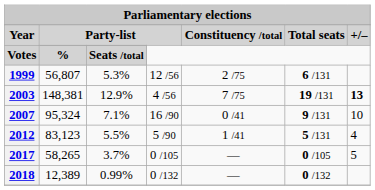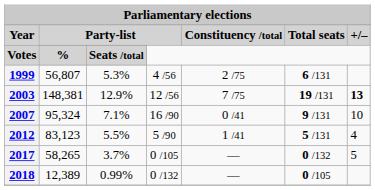 <table class="wikitable" style="float:left">
 <tr style="background-color:#C9C9C9">
 <td colspan="10" style="text-align:center;"><strong>Parliamentary elections</strong></td>
 </tr>
 <tr>
 </tr>
 <tr bgcolor="#D3D3D3">
 <td rowspan=2 style="text-align:center;"><strong>Year</strong></td>
 <td colspan=3 style="text-align:center;"><strong>Party-list</strong></td>
 <td rowspan=2 style="text-align:center;"><strong>Constituency <small>/total</small></strong></td>
 <td rowspan=2 style="text-align:center;"><strong>Total seats</strong></td>
 <td rowspan=2 style="text-align:center;"><strong>+/–</strong></td>
 </tr>
 <tr>
 </tr>
 <tr bgcolor="#D3D3D3">
 <td style="text-align:center;"><strong>Votes</strong></td>
 <td style="text-align:center;"><strong>%</strong></td>
 <td style="text-align:center;"><strong>Seats <small>/total</small></strong></td>
 </tr>
 <tr>
 <th><a href='#'>1999</a></th>
 <td style="text-align:center;">56,807</td>
 <td style="text-align:center;">5.3%</td>
-<td style="text-align:center;">12 <small>/56</small></td>
+<td style="text-align:center;">4 <small>/56</small></td>
 <td style="text-align:center;">2 <small>/75</small></td>
 <td style="text-align:center;"><strong>6</strong> <small>/131</small></td>
 <td></td>
 </tr>
 <tr>
 <th><a href='#'>2003</a></th>
 <td style="text-align:center;">148,381</td>
 <td style="text-align:center;">12.9%</td>
-<td style="text-align:center;">4 <small>/56</small></td>
+<td style="text-align:center;">12 <small>/56</small></td>
 <td style="text-align:center;">7 <small>/75</small></td>
 <td style="text-align:center;"><strong>19</strong> <small>/131</small></td>
 <td><strong> 13</strong></td>
 </tr>
 <tr>
 <th><a href='#'>2007</a></th>
 <td style="text-align:center;">95,324</td>
 <td style="text-align:center;">7.1%</td>
 <td style="text-align:center;">16 <small>/90</small></td>
 <td style="text-align:center;">0 <small>/41</small></td>
 <td style="text-align:center;"><strong>9</strong> <small>/131</small></td>
 <td> 10</td>
 </tr>
 <tr>
 <th><a href='#'>2012</a></th>
 <td style="text-align:center;">83,123</td>
 <td style="text-align:center;">5.5%</td>
 <td style="text-align:center;">5 <small>/90</small></td>
 <td style="text-align:center;">1 <small>/41</small></td>
 <td style="text-align:center;"><strong>5</strong> <small>/131</small></td>
 <td> 4</td>
 </tr>
 <tr>
 <th><a href='#'>2017</a></th>
 <td style="text-align:center;">58,265</td>
 <td style="text-align:center;">3.7%</td>
 <td style="text-align:center;">0 <small>/105</small></td>
 <td style="text-align:center;">—</td>
-<td style="text-align:center;"><strong>0</strong> <small>/105</small></td>
+<td style="text-align:center;"><strong>0</strong> <small>/132</small></td>
 <td> 5</td>
 </tr>
 <tr>
 <th><a href='#'>2018</a></th>
 <td style="text-align:center;">12,389</td>
 <td style="text-align:center;">0.99%</td>
 <td style="text-align:center;">0 <small>/132</small></td>
 <td style="text-align:center;">—</td>
-<td style="text-align:center;"><strong>0</strong> <small>/132</small></td>
+<td style="text-align:center;"><strong>0</strong> <small>/105</small></td>
 <td></td>
 </tr>
 <tr>
 </tr>
 </table>
